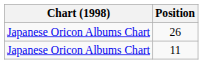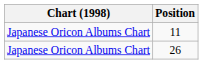 <table class="wikitable" style="text-align:center;">
 <tr>
 <th>Chart (1998)</th>
 <th>Position</th>
 </tr>
 <tr>
 <td><a href='#'>Japanese Oricon Albums Chart</a></td>
-<td>26 </td>
+<td>11</td>
 </tr>
 <tr>
 <td><a href='#'>Japanese Oricon Albums Chart</a></td>
-<td>11</td>
+<td>26 </td>
 </tr>
 </table>
